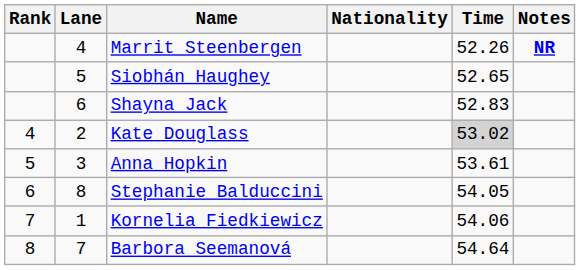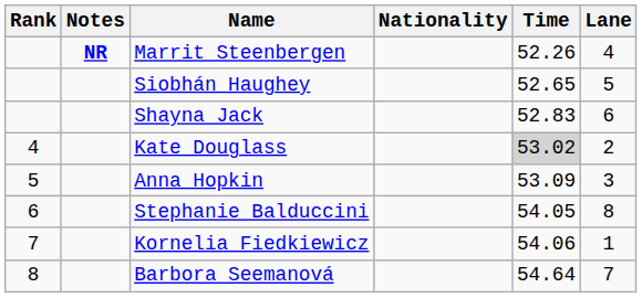 <table class="wikitable sortable" style="text-align:center">
 <tr>
 <th>Rank</th>
-<th>Lane</th>
+<th>Notes</th>
 <th>Name</th>
 <th>Nationality</th>
 <th>Time</th>
-<th>Notes</th>
+<th>Lane</th>
 </tr>
 <tr>
 <td></td>
-<td>4</td>
+<td><strong><a href='#'>NR</a></strong></td>
 <td align=left><a href='#'>Marrit Steenbergen</a></td>
 <td align=left></td>
 <td>52.26</td>
-<td><strong><a href='#'>NR</a></strong></td>
+<td>4</td>
 </tr>
 <tr>
 <td></td>
-<td>5</td>
+<td></td>
 <td align=left><a href='#'>Siobhán Haughey</a></td>
 <td align=left></td>
 <td>52.65</td>
-<td></td>
+<td>5</td>
 </tr>
 <tr>
 <td></td>
-<td>6</td>
+<td></td>
 <td align=left><a href='#'>Shayna Jack</a></td>
 <td align=left></td>
 <td>52.83</td>
-<td></td>
+<td>6</td>
 </tr>
 <tr>
 <td>4</td>
-<td>2</td>
+<td></td>
 <td align=left><a href='#'>Kate Douglass</a></td>
 <td align=left></td>
 <td style="background: lightgrey;">53.02</td>
-<td></td>
+<td>2</td>
 </tr>
 <tr>
 <td>5</td>
-<td>3</td>
+<td></td>
 <td align=left><a href='#'>Anna Hopkin</a></td>
 <td align=left></td>
-<td>53.61</td>
-<td></td>
+<td>53.09</td>
+<td>3</td>
 </tr>
 <tr>
 <td>6</td>
-<td>8</td>
+<td></td>
 <td align=left><a href='#'>Stephanie Balduccini</a></td>
 <td align=left></td>
 <td>54.05</td>
-<td></td>
+<td>8</td>
 </tr>
 <tr>
 <td>7</td>
-<td>1</td>
+<td></td>
 <td align=left><a href='#'>Kornelia Fiedkiewicz</a></td>
 <td align=left></td>
 <td>54.06</td>
-<td></td>
+<td>1</td>
 </tr>
 <tr>
 <td>8</td>
-<td>7</td>
+<td></td>
 <td align=left><a href='#'>Barbora Seemanová</a></td>
 <td align=left></td>
 <td>54.64</td>
-<td></td>
+<td>7</td>
 </tr>
 </table>
